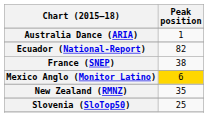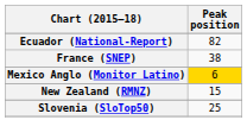 <table class="wikitable sortable plainrowheaders" style="text-align:center">
 <tr>
 <th scope="col">Chart (2015–18)</th>
 <th scope="col">Peak<br>position</th>
 </tr>
 <tr>
-</tr>
-<tr>
-<th scope="row">Australia Dance (<a href='#'>ARIA</a>)</th>
-<td>1</td>
 </tr>
 <tr>
 </tr>
 <tr>
 </tr>
 <tr>
 </tr>
 <tr>
 </tr>
 <tr>
 </tr>
 <tr>
 </tr>
 <tr>
 <th scope="row">Ecuador (<a href='#'>National-Report</a>)</th>
 <td>82</td>
 </tr>
 <tr>
 <th scope="row">France (<a href='#'>SNEP</a>)</th>
 <td>38</td>
 </tr>
 <tr>
 </tr>
 <tr>
 </tr>
 <tr>
 </tr>
 <tr>
 </tr>
 <tr>
 </tr>
 <tr>
 </tr>
 <tr>
 <th scope="row">Mexico Anglo (<a href='#'>Monitor Latino</a>)</th>
 <td style="background: gold;">6</td>
 </tr>
 <tr>
 </tr>
 <tr>
 </tr>
 <tr>
 <th scope="row">New Zealand (<a href='#'>RMNZ</a>)</th>
-<td>35</td>
+<td>15</td>
 </tr>
 <tr>
 </tr>
 <tr>
 </tr>
 <tr>
 </tr>
 <tr>
 </tr>
 <tr>
 </tr>
 <tr>
 </tr>
 <tr>
 <th scope="row">Slovenia (<a href='#'>SloTop50</a>)</th>
 <td align=center>25</td>
 </tr>
 <tr>
 </tr>
 <tr>
 </tr>
 <tr>
 </tr>
 <tr>
 </tr>
 <tr>
 </tr>
 <tr>
 </tr>
 <tr>
 </tr>
 </table>
